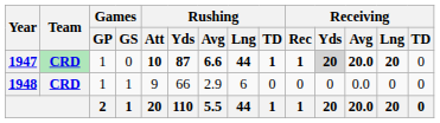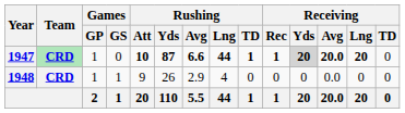 <table class="wikitable" style="text-align:center;">
 <tr>
 <th rowspan="2">Year</th>
 <th rowspan="2">Team</th>
 <th colspan="2">Games</th>
 <th colspan="5">Rushing</th>
 <th colspan="5">Receiving</th>
 </tr>
 <tr>
 <th>GP</th>
 <th>GS</th>
 <th>Att</th>
 <th>Yds</th>
 <th>Avg</th>
 <th>Lng</th>
 <th>TD</th>
 <th>Rec</th>
 <th>Yds</th>
 <th>Avg</th>
 <th>Lng</th>
 <th>TD</th>
 </tr>
 <tr>
 <th><a href='#'>1947</a></th>
 <th style="background:#afe6ba; width:3em;"><a href='#'>CRD</a></th>
 <td>1</td>
 <td>0</td>
 <td><strong>10</strong></td>
 <td><strong>87</strong></td>
 <td><strong>6.6</strong></td>
 <td><strong>44</strong></td>
 <td><strong>1</strong></td>
 <td><strong>1</strong></td>
 <td style="background: lightgrey;"><strong>20</strong></td>
 <td><strong>20.0</strong></td>
 <td><strong>20</strong></td>
 <td>0</td>
 </tr>
 <tr>
 <th><a href='#'>1948</a></th>
 <th><a href='#'>CRD</a></th>
 <td>1</td>
 <td>1</td>
 <td>9</td>
-<td>66</td>
+<td>26</td>
 <td>2.9</td>
-<td>6</td>
+<td>4</td>
 <td>0</td>
 <td>0</td>
 <td>0</td>
 <td>0.0</td>
 <td>0</td>
 <td>0</td>
 </tr>
 <tr>
 <th colspan="2"></th>
 <th>2</th>
 <th>1</th>
 <th>20</th>
 <th>110</th>
 <th>5.5</th>
 <th>44</th>
 <th>1</th>
 <th>1</th>
 <th>20</th>
 <th>20.0</th>
 <th>20</th>
 <th>0</th>
 </tr>
 </table>
